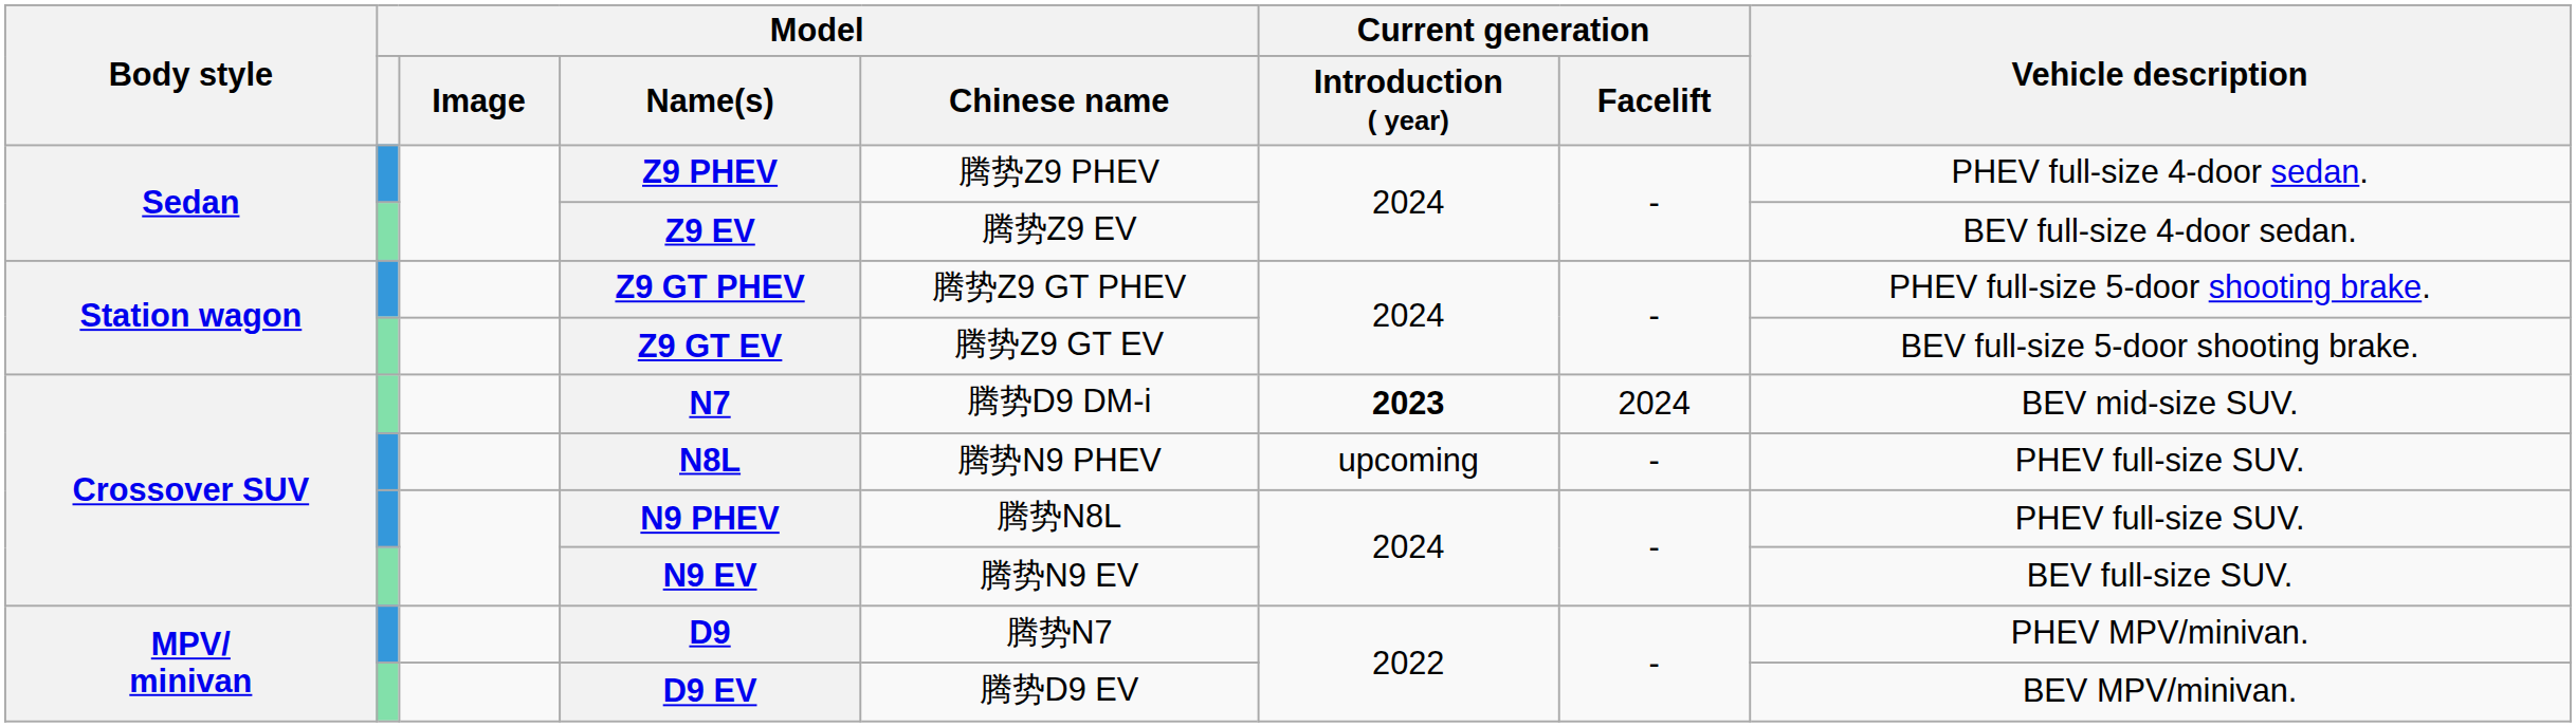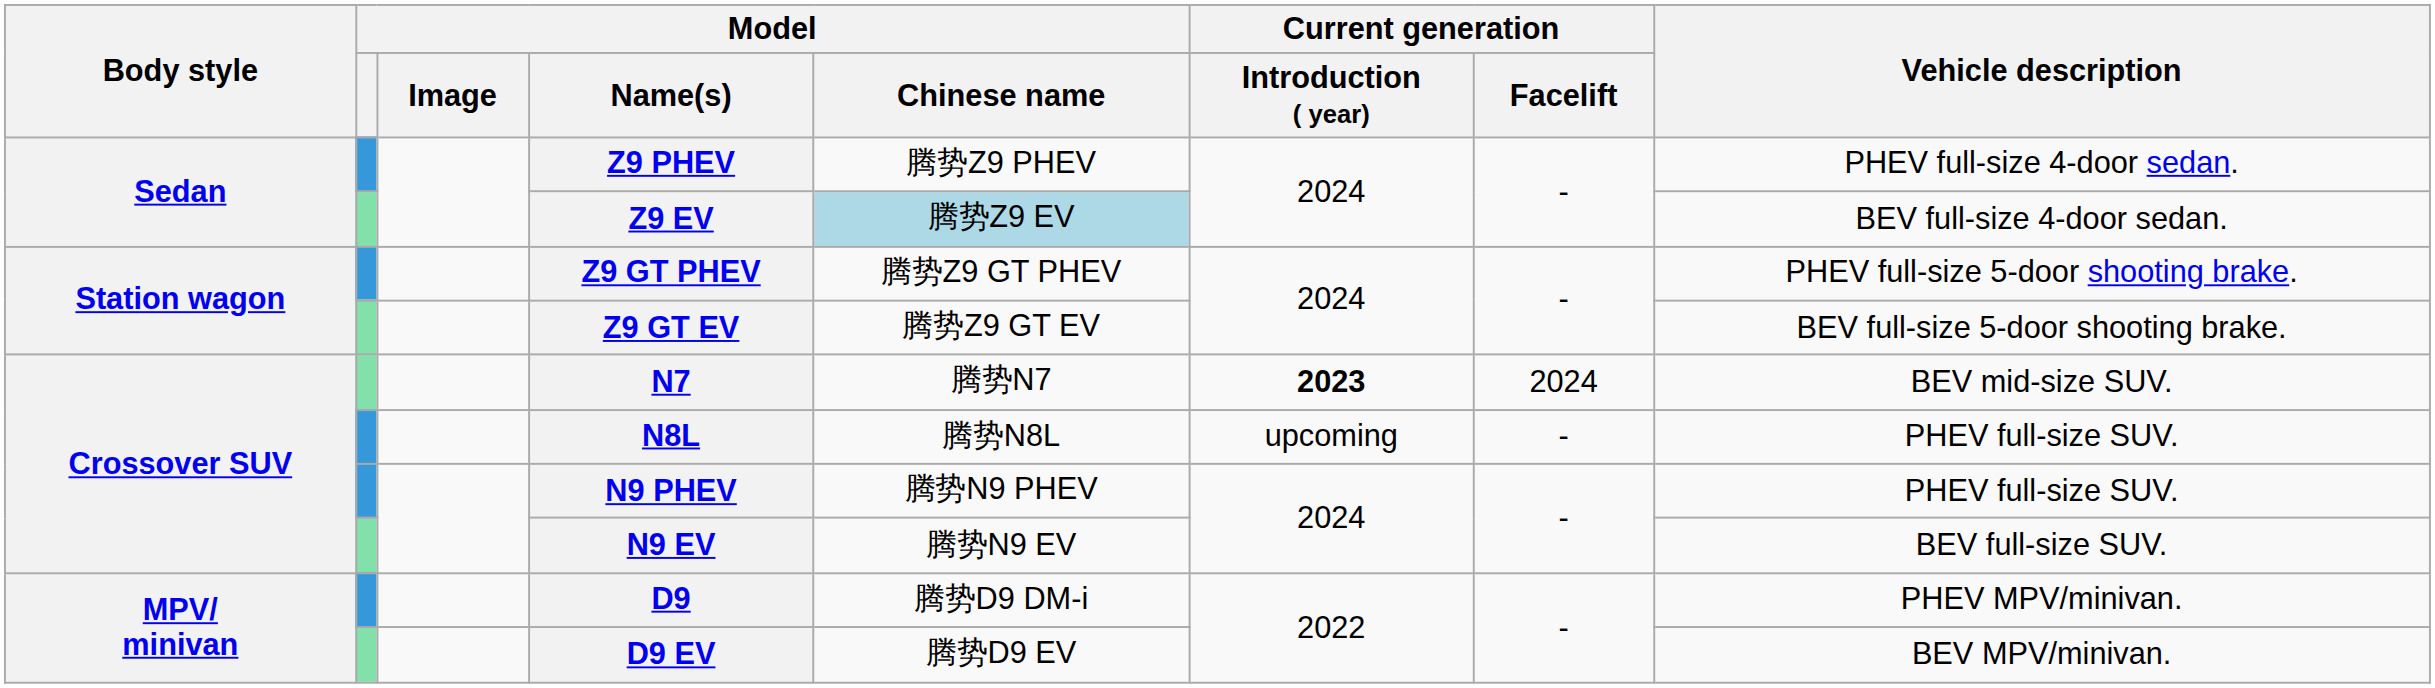 <table class="wikitable sortable" style="text-align: center; width: 100%">
 <tr>
 <th rowspan="2">Body style</th>
 <th colspan="4" width="1px">Model</th>
 <th colspan="2">Current generation</th>
 <th rowspan="2">Vehicle description</th>
 </tr>
 <tr>
 <th class="unsortable"></th>
 <th class="unsortable">Image</th>
 <th>Name(s)</th>
 <th>Chinese name</th>
 <th>Introduction<br><small>( year)</small></th>
 <th class="unsortable">Facelift</th>
 </tr>
 <tr>
 <th rowspan="2"><a href='#'>Sedan</a></th>
 <td style="background: #3498DB"></td>
 <td rowspan="2"></td>
 <th><a href='#'>Z9 PHEV</a></th>
 <td>腾势Z9 PHEV</td>
 <td rowspan="2">2024</td>
 <td rowspan="2">-</td>
 <td>PHEV full-size 4-door <a href='#'>sedan</a>.</td>
 </tr>
 <tr>
 <td style="background: #82E0AA"></td>
 <th><a href='#'>Z9 EV</a></th>
-<td>腾势Z9 EV</td>
+<td style="background: lightblue;">腾势Z9 EV</td>
 <td>BEV full-size 4-door sedan.</td>
 </tr>
 <tr>
 <th rowspan="2"><a href='#'>Station wagon</a></th>
 <td style="background: #3498DB"></td>
 <td></td>
 <th><a href='#'>Z9 GT PHEV</a></th>
 <td>腾势Z9 GT PHEV</td>
 <td rowspan="2">2024</td>
 <td rowspan="2">-</td>
 <td>PHEV full-size 5-door <a href='#'>shooting brake</a>.</td>
 </tr>
 <tr>
 <td style="background: #82E0AA"></td>
 <td></td>
 <th><a href='#'>Z9 GT EV</a></th>
 <td>腾势Z9 GT EV</td>
 <td>BEV full-size 5-door shooting brake.</td>
 </tr>
 <tr>
 <th rowspan="4"><a href='#'>Crossover SUV</a></th>
 <td style="background: #82E0AA"></td>
 <td></td>
 <th><a href='#'>N7</a></th>
-<td>腾势D9 DM-i</td>
+<td>腾势N7</td>
 <td><strong>2023</strong></td>
 <td>2024</td>
 <td>BEV mid-size SUV.</td>
 </tr>
 <tr>
 <td style="background: #3498DB"></td>
 <td></td>
 <th><a href='#'>N8L</a></th>
-<td>腾势N9 PHEV</td>
+<td>腾势N8L</td>
 <td>upcoming</td>
 <td>-</td>
 <td>PHEV full-size SUV.</td>
 </tr>
 <tr>
 <td style="background: #3498DB"></td>
 <td rowspan="2"></td>
 <th><a href='#'>N9 PHEV</a></th>
-<td>腾势N8L</td>
+<td>腾势N9 PHEV</td>
 <td rowspan="2">2024</td>
 <td rowspan="2">-</td>
 <td>PHEV full-size SUV.</td>
 </tr>
 <tr>
 <td style="background: #82E0AA"></td>
 <th><a href='#'>N9 EV</a></th>
 <td>腾势N9 EV</td>
 <td>BEV full-size SUV.</td>
 </tr>
 <tr>
 <th rowspan="2"><a href='#'>MPV/<br>minivan</a></th>
 <td style="background: #3498DB"></td>
 <td></td>
 <th><a href='#'>D9 </a></th>
-<td>腾势N7</td>
+<td>腾势D9 DM-i</td>
 <td rowspan="2">2022</td>
 <td rowspan="2">-</td>
 <td>PHEV MPV/minivan.</td>
 </tr>
 <tr>
 <td style="background: #82E0AA"></td>
 <td></td>
 <th><a href='#'>D9 EV</a></th>
 <td>腾势D9 EV</td>
 <td>BEV MPV/minivan.</td>
 </tr>
 </table>
